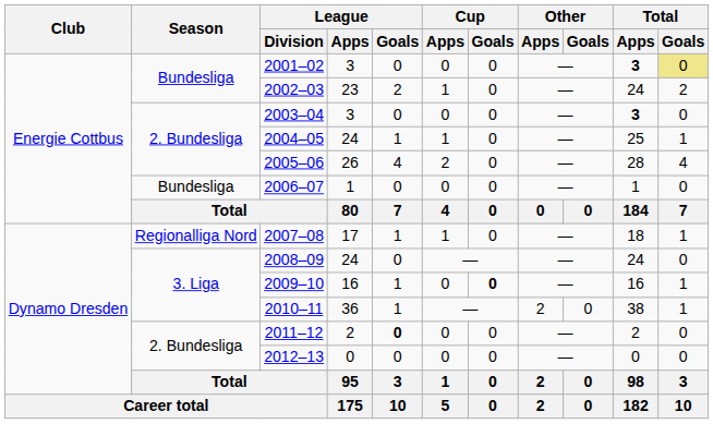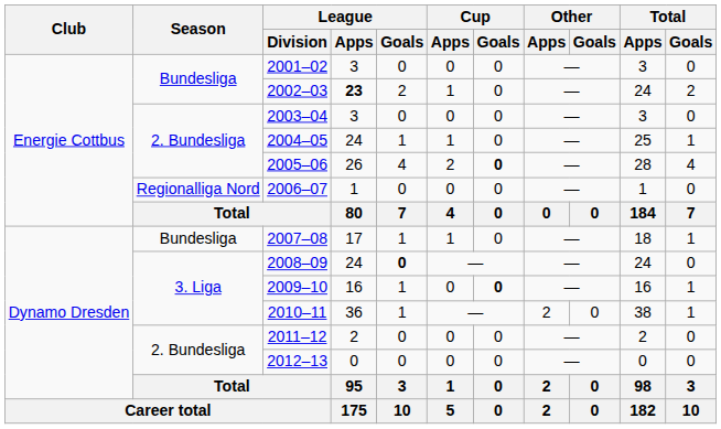 <table class="wikitable" style="text-align:center">
 <tr>
 <th rowspan="2">Club</th>
 <th rowspan="2">Season</th>
 <th colspan="3">League</th>
 <th colspan="2">Cup</th>
 <th colspan="2">Other</th>
 <th colspan="2">Total</th>
 </tr>
 <tr>
 <th>Division</th>
 <th>Apps</th>
 <th>Goals</th>
 <th>Apps</th>
 <th>Goals</th>
 <th>Apps</th>
 <th>Goals</th>
 <th>Apps</th>
 <th>Goals</th>
 </tr>
 <tr>
 <td rowspan="7"><a href='#'>Energie Cottbus</a></td>
 <td rowspan="2"><a href='#'>Bundesliga</a></td>
 <td><a href='#'>2001–02</a></td>
 <td>3</td>
 <td>0</td>
 <td>0</td>
 <td>0</td>
 <td colspan="2">—</td>
-<td><strong>3</strong></td>
-<td style="background: khaki;">0</td>
+<td>3</td>
+<td>0</td>
 </tr>
 <tr>
 <td><a href='#'>2002–03</a></td>
-<td>23</td>
+<td><strong>23</strong></td>
 <td>2</td>
 <td>1</td>
 <td>0</td>
 <td colspan="2">—</td>
 <td>24</td>
 <td>2</td>
 </tr>
 <tr>
 <td rowspan="3"><a href='#'>2. Bundesliga</a></td>
 <td><a href='#'>2003–04</a></td>
 <td>3</td>
 <td>0</td>
 <td>0</td>
 <td>0</td>
 <td colspan="2">—</td>
-<td><strong>3</strong></td>
+<td>3</td>
 <td>0</td>
 </tr>
 <tr>
 <td><a href='#'>2004–05</a></td>
 <td>24</td>
 <td>1</td>
 <td>1</td>
 <td>0</td>
 <td colspan="2">—</td>
 <td>25</td>
 <td>1</td>
 </tr>
 <tr>
 <td><a href='#'>2005–06</a></td>
 <td>26</td>
 <td>4</td>
 <td>2</td>
-<td>0</td>
+<td><strong>0</strong></td>
 <td colspan="2">—</td>
 <td>28</td>
 <td>4</td>
 </tr>
 <tr>
-<td>Bundesliga</td>
+<td><a href='#'>Regionalliga Nord</a></td>
 <td><a href='#'>2006–07</a></td>
 <td>1</td>
 <td>0</td>
 <td>0</td>
 <td>0</td>
 <td colspan="2">—</td>
 <td>1</td>
 <td>0</td>
 </tr>
 <tr>
 <th colspan="2">Total</th>
 <th>80</th>
 <th>7</th>
 <th>4</th>
 <th>0</th>
 <th>0</th>
 <th>0</th>
 <th>184</th>
 <th>7</th>
 </tr>
 <tr>
 <td rowspan="7"><a href='#'>Dynamo Dresden</a></td>
-<td><a href='#'>Regionalliga Nord</a></td>
+<td>Bundesliga</td>
 <td><a href='#'>2007–08</a></td>
 <td>17</td>
 <td>1</td>
 <td>1</td>
 <td>0</td>
 <td colspan="2">—</td>
 <td>18</td>
 <td>1</td>
 </tr>
 <tr>
 <td rowspan="3"><a href='#'>3. Liga</a></td>
 <td><a href='#'>2008–09</a></td>
 <td>24</td>
-<td>0</td>
+<td><strong>0</strong></td>
 <td Colspan="2">—</td>
 <td colspan="2">—</td>
 <td>24</td>
 <td>0</td>
 </tr>
 <tr>
 <td><a href='#'>2009–10</a></td>
 <td>16</td>
 <td>1</td>
 <td>0</td>
 <td><strong>0</strong></td>
 <td colspan="2">—</td>
 <td>16</td>
 <td>1</td>
 </tr>
 <tr>
 <td><a href='#'>2010–11</a></td>
 <td>36</td>
 <td>1</td>
 <td colspan="2">—</td>
 <td>2</td>
 <td>0</td>
 <td>38</td>
 <td>1</td>
 </tr>
 <tr>
 <td rowspan="2">2. Bundesliga</td>
 <td><a href='#'>2011–12</a></td>
 <td>2</td>
-<td><strong>0</strong></td>
+<td>0</td>
 <td>0</td>
 <td>0</td>
 <td colspan="2">—</td>
 <td>2</td>
 <td>0</td>
 </tr>
 <tr>
 <td><a href='#'>2012–13</a></td>
 <td>0</td>
 <td>0</td>
 <td>0</td>
 <td>0</td>
 <td colspan="2">—</td>
 <td>0</td>
 <td>0</td>
 </tr>
 <tr>
 <th colspan="2">Total</th>
 <th>95</th>
 <th>3</th>
 <th>1</th>
 <th>0</th>
 <th>2</th>
 <th>0</th>
 <th>98</th>
 <th>3</th>
 </tr>
 <tr>
 <th colspan="3">Career total</th>
 <th>175</th>
 <th>10</th>
 <th>5</th>
 <th>0</th>
 <th>2</th>
 <th>0</th>
 <th>182</th>
 <th>10</th>
 </tr>
 </table>
